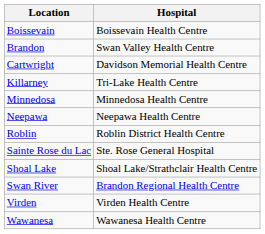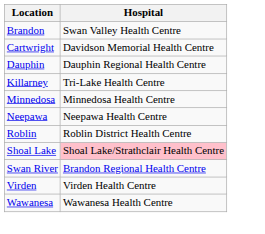 <table class="wikitable">
 <tr>
 <th>Location</th>
 <th>Hospital</th>
-</tr>
-<tr>
-<td><a href='#'>Boissevain</a></td>
-<td>Boissevain Health Centre</td>
 </tr>
 <tr>
 <td><a href='#'>Brandon</a></td>
 <td>Swan Valley Health Centre</td>
 </tr>
 <tr>
 <td><a href='#'>Cartwright</a></td>
 <td>Davidson Memorial Health Centre</td>
+</tr>
+<tr>
+<td><a href='#'>Dauphin</a></td>
+<td>Dauphin Regional Health Centre</td>
 </tr>
 <tr>
 <td><a href='#'>Killarney</a></td>
 <td>Tri-Lake Health Centre</td>
 </tr>
 <tr>
 <td><a href='#'>Minnedosa</a></td>
 <td>Minnedosa Health Centre</td>
 </tr>
 <tr>
 <td><a href='#'>Neepawa</a></td>
 <td>Neepawa Health Centre</td>
 </tr>
 <tr>
 <td><a href='#'>Roblin</a></td>
 <td>Roblin District Health Centre</td>
 </tr>
 <tr>
-<td><a href='#'>Sainte Rose du Lac</a></td>
-<td>Ste. Rose General Hospital</td>
-</tr>
-<tr>
 <td><a href='#'>Shoal Lake</a></td>
-<td>Shoal Lake/Strathclair Health Centre</td>
+<td style="background: pink;">Shoal Lake/Strathclair Health Centre</td>
 </tr>
 <tr>
 <td><a href='#'>Swan River</a></td>
 <td><a href='#'>Brandon Regional Health Centre</a></td>
 </tr>
 <tr>
 <td><a href='#'>Virden</a></td>
 <td>Virden Health Centre</td>
 </tr>
 <tr>
 <td><a href='#'>Wawanesa</a></td>
 <td>Wawanesa Health Centre</td>
 </tr>
 </table>
